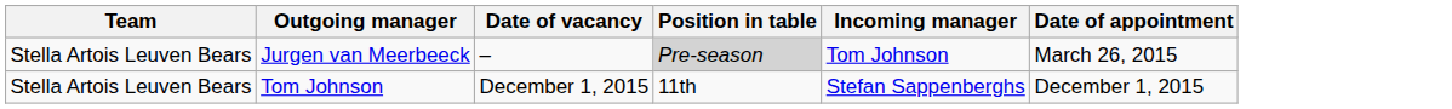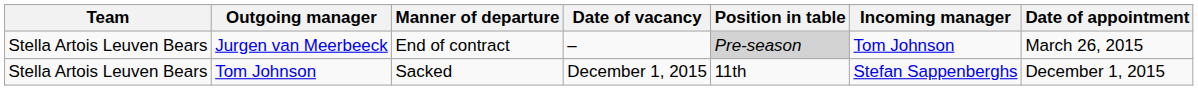 <table class="wikitable sortable">
 <tr>
 <th>Team</th>
 <th>Outgoing manager</th>
+<th>Manner of departure</th>
 <th>Date of vacancy</th>
 <th>Position in table</th>
 <th>Incoming manager</th>
 <th>Date of appointment</th>
 </tr>
 <tr>
 <td>Stella Artois Leuven Bears</td>
 <td> <a href='#'>Jurgen van Meerbeeck</a></td>
+<td>End of contract</td>
 <td>–</td>
 <td style="background: lightgrey;"><em>Pre-season</em></td>
 <td> <a href='#'>Tom Johnson</a></td>
 <td>March 26, 2015</td>
 </tr>
 <tr>
 <td>Stella Artois Leuven Bears</td>
 <td> <a href='#'>Tom Johnson</a></td>
+<td>Sacked</td>
 <td>December 1, 2015</td>
 <td>11th</td>
 <td> <a href='#'>Stefan Sappenberghs</a></td>
 <td>December 1, 2015</td>
 </tr>
 </table>
